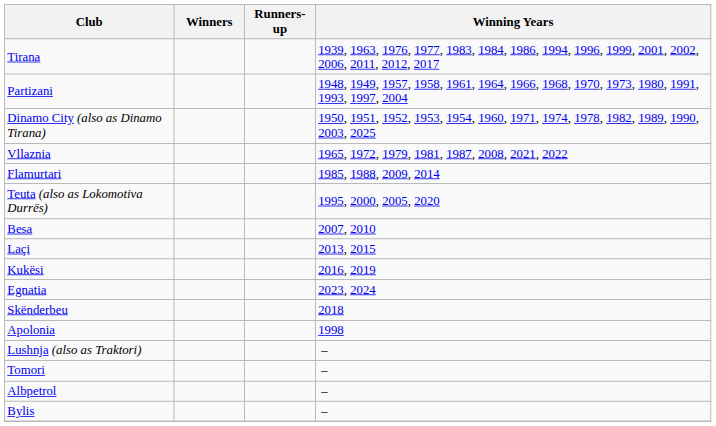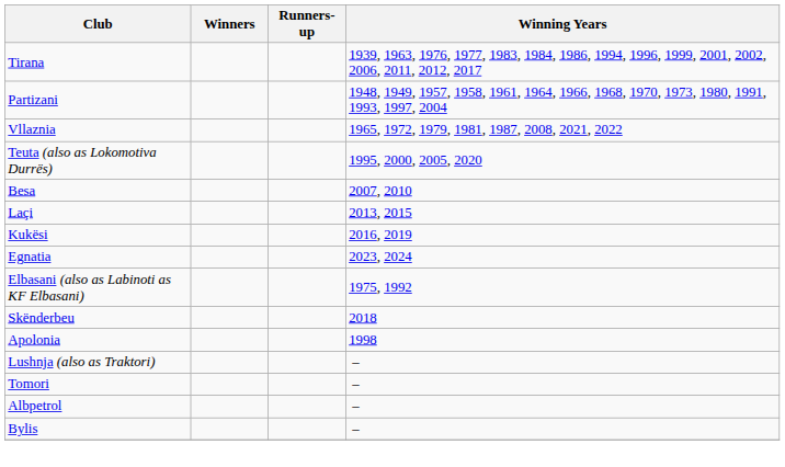 <table class="wikitable sortable" style="width:100%;">
 <tr>
 <th style="width:24%;">Club</th>
 <th style="width:10%;">Winners</th>
 <th style="width:10%;">Runners-up</th>
 <th style="width:56%;">Winning Years</th>
 </tr>
 <tr>
 <td><a href='#'>Tirana</a></td>
 <td></td>
 <td></td>
 <td><a href='#'>1939</a>, <a href='#'>1963</a>, <a href='#'>1976</a>, <a href='#'>1977</a>, <a href='#'>1983</a>, <a href='#'>1984</a>, <a href='#'>1986</a>, <a href='#'>1994</a>, <a href='#'>1996</a>, <a href='#'>1999</a>, <a href='#'>2001</a>, <a href='#'>2002</a>, <a href='#'>2006</a>, <a href='#'>2011</a>, <a href='#'>2012</a>, <a href='#'>2017</a></td>
 </tr>
 <tr>
 <td><a href='#'>Partizani</a></td>
 <td></td>
 <td></td>
 <td><a href='#'>1948</a>, <a href='#'>1949</a>, <a href='#'>1957</a>, <a href='#'>1958</a>, <a href='#'>1961</a>, <a href='#'>1964</a>, <a href='#'>1966</a>, <a href='#'>1968</a>, <a href='#'>1970</a>, <a href='#'>1973</a>, <a href='#'>1980</a>, <a href='#'>1991</a>, <a href='#'>1993</a>, <a href='#'>1997</a>, <a href='#'>2004</a></td>
 </tr>
 <tr>
-<td><a href='#'>Dinamo City</a> <em>(also as Dinamo Tirana)</em></td>
-<td></td>
-<td></td>
-<td><a href='#'>1950</a>, <a href='#'>1951</a>, <a href='#'>1952</a>, <a href='#'>1953</a>, <a href='#'>1954</a>, <a href='#'>1960</a>, <a href='#'>1971</a>, <a href='#'>1974</a>, <a href='#'>1978</a>, <a href='#'>1982</a>, <a href='#'>1989</a>, <a href='#'>1990</a>, <a href='#'>2003</a>, <a href='#'>2025</a></td>
-</tr>
-<tr>
 <td><a href='#'>Vllaznia</a></td>
 <td></td>
 <td></td>
 <td><a href='#'>1965</a>, <a href='#'>1972</a>, <a href='#'>1979</a>, <a href='#'>1981</a>, <a href='#'>1987</a>, <a href='#'>2008</a>, <a href='#'>2021</a>, <a href='#'>2022</a></td>
-</tr>
-<tr>
-<td><a href='#'>Flamurtari</a></td>
-<td></td>
-<td></td>
-<td><a href='#'>1985</a>, <a href='#'>1988</a>, <a href='#'>2009</a>, <a href='#'>2014</a></td>
 </tr>
 <tr>
 <td><a href='#'>Teuta</a> <em>(also as Lokomotiva Durrës)</em></td>
 <td></td>
 <td></td>
 <td><a href='#'>1995</a>, <a href='#'>2000</a>, <a href='#'>2005</a>, <a href='#'>2020</a></td>
 </tr>
 <tr>
 <td><a href='#'>Besa</a></td>
 <td></td>
 <td></td>
 <td><a href='#'>2007</a>, <a href='#'>2010</a></td>
 </tr>
 <tr>
 <td><a href='#'>Laçi</a></td>
 <td></td>
 <td></td>
 <td><a href='#'>2013</a>, <a href='#'>2015</a></td>
 </tr>
 <tr>
 <td><a href='#'>Kukësi</a></td>
 <td></td>
 <td></td>
 <td><a href='#'>2016</a>, <a href='#'>2019</a></td>
 </tr>
 <tr>
 <td><a href='#'>Egnatia</a></td>
 <td></td>
 <td></td>
 <td><a href='#'>2023</a>, <a href='#'>2024</a></td>
+</tr>
+<tr>
+<td><a href='#'>Elbasani</a> <em>(also as Labinoti as KF Elbasani)</em></td>
+<td></td>
+<td></td>
+<td><a href='#'>1975</a>, <a href='#'>1992</a></td>
 </tr>
 <tr>
 <td><a href='#'>Skënderbeu</a></td>
 <td></td>
 <td></td>
 <td><a href='#'>2018</a></td>
 </tr>
 <tr>
 <td><a href='#'>Apolonia</a></td>
 <td></td>
 <td></td>
 <td><a href='#'>1998</a></td>
 </tr>
 <tr>
 <td><a href='#'>Lushnja</a> <em>(also as Traktori)</em></td>
 <td></td>
 <td></td>
 <td> –</td>
 </tr>
 <tr>
 <td><a href='#'>Tomori</a></td>
 <td></td>
 <td></td>
 <td> –</td>
 </tr>
 <tr>
 <td><a href='#'>Albpetrol</a></td>
 <td></td>
 <td></td>
 <td> –</td>
 </tr>
 <tr>
 <td><a href='#'>Bylis</a></td>
 <td></td>
 <td></td>
 <td> –</td>
 </tr>
 <tr>
 </tr>
 </table>
